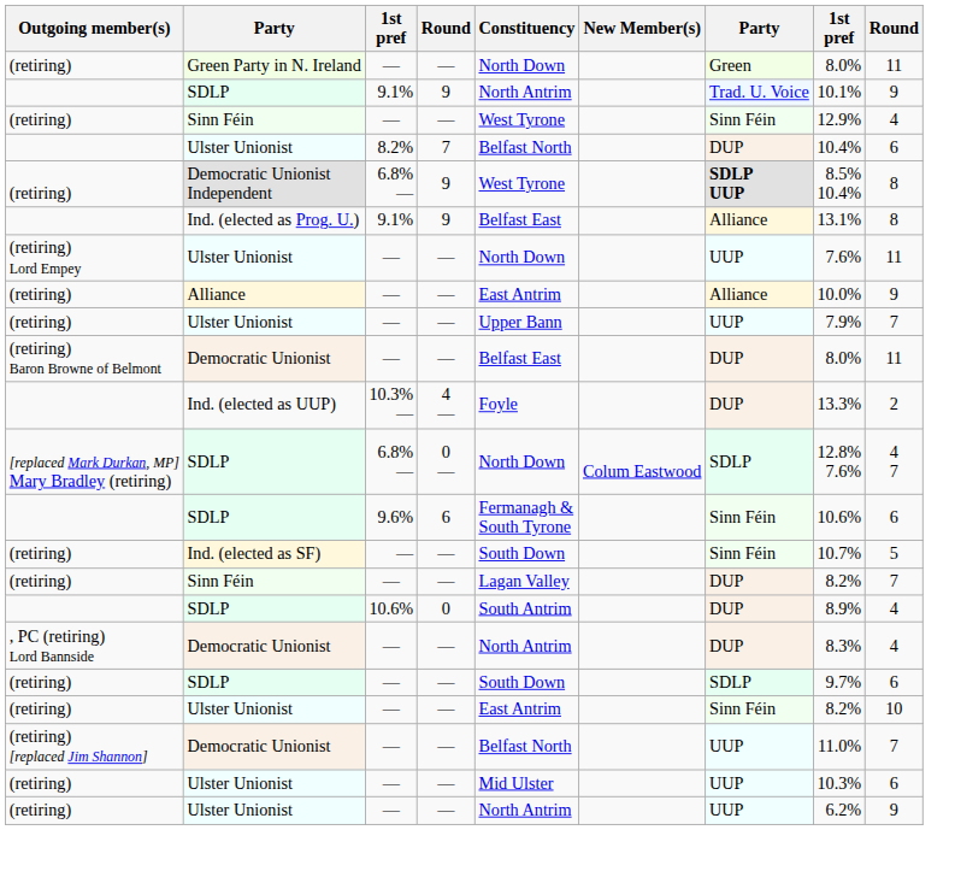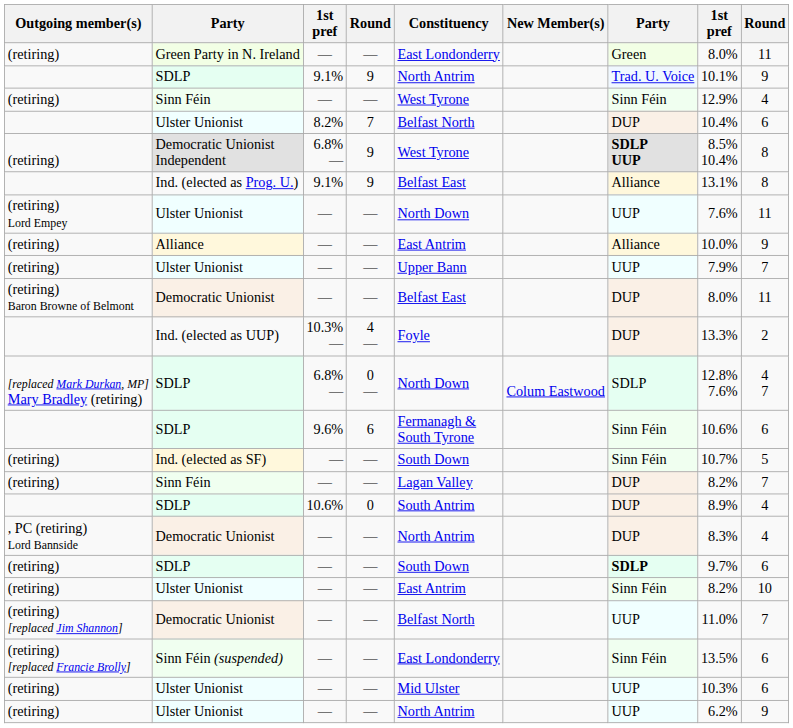 <table class = "wikitable sortable">
 <tr>
 <th>Outgoing member(s)</th>
 <th>Party</th>
 <th>1st<br> pref<br></th>
 <th>Round <br></th>
 <th>Constituency<br></th>
 <th>New Member(s)<br></th>
 <th>Party</th>
 <th>1st<br> pref<br></th>
 <th>Round <br></th>
 </tr>
 <tr>
 <td> (retiring)</td>
 <td style="background:#f2ffe5;">Green Party in N. Ireland</td>
 <td style="text-align:center;">—</td>
 <td style="text-align:center;">—</td>
-<td><a href='#'>North Down</a></td>
+<td><a href='#'>East Londonderry</a></td>
 <td></td>
 <td style="background:#f2ffe5;">Green</td>
 <td align="right">8.0%</td>
 <td style="text-align:center;">11</td>
 </tr>
 <tr>
 <td></td>
 <td style="background:#e5fff2;">SDLP</td>
 <td align="right">9.1%</td>
 <td style="text-align:center;">9</td>
 <td><a href='#'>North Antrim</a></td>
 <td></td>
 <td style="background:aliceblue;"><a href='#'>Trad. U. Voice</a></td>
 <td align="right">10.1%</td>
 <td style="text-align:center;">9</td>
 </tr>
 <tr>
 <td> (retiring)</td>
 <td style="background:honeydew;">Sinn Féin</td>
 <td style="text-align:center;">—</td>
 <td style="text-align:center;">—</td>
 <td><a href='#'>West Tyrone</a></td>
 <td></td>
 <td style="background:honeydew;">Sinn Féin</td>
 <td align="right">12.9%</td>
 <td style="text-align:center;">4</td>
 </tr>
 <tr>
 <td></td>
 <td style="background:azure;">Ulster Unionist</td>
 <td align="right">8.2%</td>
 <td style="text-align:center;">7</td>
 <td><a href='#'>Belfast North</a></td>
 <td></td>
 <td style="background:linen;">DUP</td>
 <td align="right">10.4%</td>
 <td style="text-align:center;">6</td>
 </tr>
 <tr>
 <td><br> (retiring)</td>
 <td style="background:#e1e1e1;">Democratic Unionist<br>Independent</td>
 <td align="right">6.8%<br>—</td>
 <td style="text-align:center;">9</td>
 <td><a href='#'>West Tyrone</a></td>
 <td><br></td>
 <td style="background:#e1e1e1;"><strong>SDLP<br>UUP</strong></td>
 <td align="right">8.5%<br>10.4%</td>
 <td style="text-align:center;">8</td>
 </tr>
 <tr>
 <td></td>
 <td>Ind. (elected as <a href='#'>Prog. U.</a>)</td>
 <td align="right">9.1%</td>
 <td style="text-align:center;">9</td>
 <td><a href='#'>Belfast East</a></td>
 <td></td>
 <td style="background:cornsilk;">Alliance</td>
 <td align="right">13.1%</td>
 <td style="text-align:center;">8</td>
 </tr>
 <tr>
 <td> (retiring)<br><small> Lord Empey</small></td>
 <td style="background:azure;">Ulster Unionist</td>
 <td style="text-align:center;">—</td>
 <td style="text-align:center;">—</td>
 <td><a href='#'>North Down</a></td>
 <td></td>
 <td style="background:azure;">UUP</td>
 <td align="right">7.6%</td>
 <td style="text-align:center;">11</td>
 </tr>
 <tr>
 <td> (retiring)</td>
 <td style="background:cornsilk;">Alliance</td>
 <td style="text-align:center;">—</td>
 <td style="text-align:center;">—</td>
 <td><a href='#'>East Antrim</a></td>
 <td></td>
 <td style="background:cornsilk;">Alliance</td>
 <td align="right">10.0%</td>
 <td style="text-align:center;">9</td>
 </tr>
 <tr>
 <td> (retiring)</td>
 <td style="background:azure;">Ulster Unionist</td>
 <td style="text-align:center;">—</td>
 <td style="text-align:center;">—</td>
 <td><a href='#'>Upper Bann</a></td>
 <td></td>
 <td style="background:azure;">UUP</td>
 <td align="right">7.9%</td>
 <td style="text-align:center;">7</td>
 </tr>
 <tr>
 <td> (retiring)<br><small>Baron Browne of Belmont</small></td>
 <td style="background:Linen;">Democratic Unionist</td>
 <td style="text-align:center;">—</td>
 <td style="text-align:center;">—</td>
 <td><a href='#'>Belfast East</a></td>
 <td></td>
 <td style="background:Linen;">DUP</td>
 <td align="right">8.0%</td>
 <td style="text-align:center;">11</td>
 </tr>
 <tr>
 <td></td>
 <td>Ind. (elected as UUP)</td>
 <td align="right">10.3%<br>—</td>
 <td style="text-align:center;">4<br>—</td>
 <td><a href='#'>Foyle</a></td>
 <td></td>
 <td style="background:linen;">DUP</td>
 <td align="right">13.3%</td>
 <td style="text-align:center;">2</td>
 </tr>
 <tr>
 <td><br><em><small>[replaced <a href='#'>Mark Durkan</a>, MP]</small></em><br><a href='#'>Mary Bradley</a> (retiring)</td>
 <td style="background:#e5fff2;">SDLP</td>
 <td align="right">6.8%<br>—</td>
 <td style="text-align:center;">0<br>—</td>
 <td><a href='#'>North Down</a></td>
 <td><br><a href='#'>Colum Eastwood</a></td>
 <td style="background:#e5fff2;">SDLP</td>
 <td align="right">12.8%<br>7.6%</td>
 <td style="text-align:center;">4<br>7</td>
 </tr>
 <tr>
 <td></td>
 <td style="background:#e5fff2;">SDLP<br></td>
 <td align="right">9.6%</td>
 <td style="text-align:center;">6</td>
 <td><a href='#'>Fermanagh & <br> South Tyrone</a></td>
 <td></td>
 <td style="background:honeydew;">Sinn Féin</td>
 <td align="right">10.6%</td>
 <td style="text-align:center;">6</td>
 </tr>
 <tr>
 <td> (retiring)</td>
 <td style="background:cornsilk;">Ind. (elected as SF)</td>
 <td align="right">—</td>
 <td style="text-align:center;">—</td>
 <td><a href='#'>South Down</a></td>
 <td></td>
 <td style="background:honeydew;">Sinn Féin</td>
 <td align="right">10.7%</td>
 <td style="text-align:center;">5</td>
 </tr>
 <tr>
 <td> (retiring)</td>
 <td style="background:honeydew;">Sinn Féin</td>
 <td style="text-align:center;">—</td>
 <td style="text-align:center;">—</td>
 <td><a href='#'>Lagan Valley</a></td>
 <td></td>
 <td style="background:linen;">DUP</td>
 <td align="right">8.2%</td>
 <td style="text-align:center;">7</td>
 </tr>
 <tr>
 <td></td>
 <td style="background:#e5fff2;">SDLP</td>
 <td align="right">10.6%</td>
 <td style="text-align:center;">0</td>
 <td><a href='#'>South Antrim</a></td>
 <td></td>
 <td style="background:linen;">DUP</td>
 <td align="right">8.9%</td>
 <td style="text-align:center;">4</td>
 </tr>
 <tr>
 <td>, PC (retiring)<br><small>Lord Bannside</small><br></td>
 <td style="background:Linen;">Democratic Unionist</td>
 <td style="text-align:center;">—</td>
 <td style="text-align:center;">—</td>
 <td><a href='#'>North Antrim</a></td>
 <td></td>
 <td style="background:linen;">DUP</td>
 <td align="right">8.3%</td>
 <td style="text-align:center;">4</td>
 </tr>
 <tr>
 <td> (retiring)</td>
 <td style="background:#e5fff2;">SDLP</td>
 <td style="text-align:center;">—</td>
 <td style="text-align:center;">—</td>
 <td><a href='#'>South Down</a></td>
 <td></td>
-<td style="background:#e5fff2;">SDLP</td>
+<td style="background:#e5fff2;"><strong>SDLP</strong></td>
 <td align="right">9.7%</td>
 <td style="text-align:center;">6</td>
 </tr>
 <tr>
 <td> (retiring)</td>
 <td style="background:azure;">Ulster Unionist</td>
 <td style="text-align:center;">—</td>
 <td style="text-align:center;">—</td>
 <td><a href='#'>East Antrim</a></td>
 <td></td>
 <td style="background:honeydew;">Sinn Féin</td>
 <td align="right">8.2%</td>
 <td style="text-align:center;">10</td>
 </tr>
 <tr>
 <td> (retiring)<br><em><small>[replaced <a href='#'>Jim Shannon</a>]</small></em></td>
 <td style="background:Linen;">Democratic Unionist</td>
 <td style="text-align:center;">—</td>
 <td style="text-align:center;">—</td>
 <td><a href='#'>Belfast North</a></td>
 <td></td>
 <td style="background:azure;">UUP</td>
 <td align="right">11.0%</td>
 <td style="text-align:center;">7</td>
 </tr>
 <tr>
+<td> (retiring)<br><em><small>[replaced <a href='#'>Francie Brolly</a>]</small></em></td>
+<td style="background:honeydew;">Sinn Féin <em>(suspended)</em></td>
+<td style="text-align:center;">—</td>
+<td style="text-align:center;">—</td>
+<td><a href='#'>East Londonderry</a></td>
+<td></td>
+<td style="background:honeydew;">Sinn Féin</td>
+<td align="right">13.5%</td>
+<td style="text-align:center;">6</td>
+</tr>
+<tr>
 <td> (retiring)</td>
 <td style="background:azure;">Ulster Unionist</td>
 <td style="text-align:center;">—</td>
 <td style="text-align:center;">—</td>
 <td><a href='#'>Mid Ulster</a></td>
 <td></td>
 <td style="background:azure;">UUP</td>
 <td align="right">10.3%</td>
 <td style="text-align:center;">6</td>
 </tr>
 <tr>
 <td> (retiring)</td>
 <td style="background:azure;">Ulster Unionist</td>
 <td style="text-align:center;">—</td>
 <td style="text-align:center;">—</td>
 <td><a href='#'>North Antrim</a></td>
 <td></td>
 <td style="background:azure;">UUP</td>
 <td align="right">6.2%</td>
 <td style="text-align:center;">9</td>
 </tr>
 </table>
